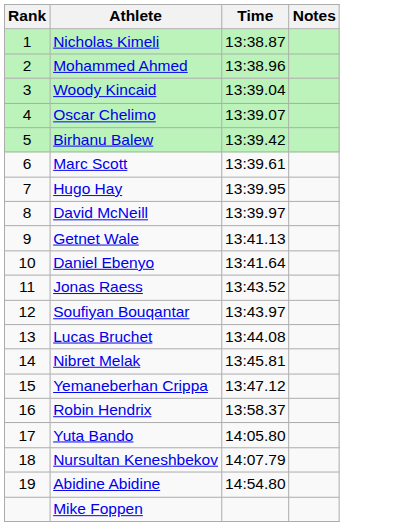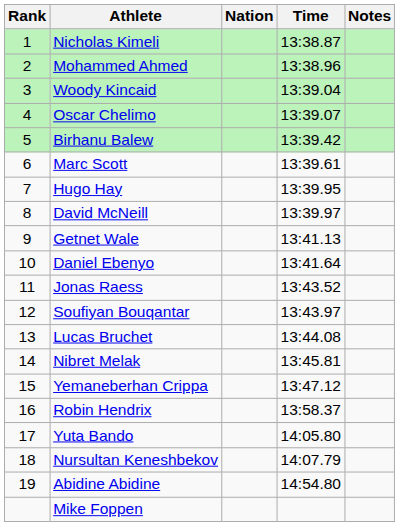 <table class="wikitable sortable" style="text-align:center;">
 <tr>
 <th>Rank</th>
 <th>Athlete</th>
+<th>Nation</th>
 <th>Time</th>
 <th>Notes</th>
 </tr>
 <tr bgcolor=bbf3bb>
 <td>1</td>
 <td align="left"><a href='#'>Nicholas Kimeli</a></td>
+<td align="left"></td>
 <td>13:38.87</td>
 <td></td>
 </tr>
 <tr bgcolor=bbf3bb>
 <td>2</td>
 <td align="left"><a href='#'>Mohammed Ahmed</a></td>
+<td align="left"></td>
 <td>13:38.96</td>
 <td></td>
 </tr>
 <tr bgcolor=bbf3bb>
 <td>3</td>
 <td align="left"><a href='#'>Woody Kincaid</a></td>
+<td align="left"></td>
 <td>13:39.04</td>
 <td></td>
 </tr>
 <tr bgcolor=bbf3bb>
 <td>4</td>
 <td align="left"><a href='#'>Oscar Chelimo</a></td>
+<td align="left"></td>
 <td>13:39.07</td>
 <td></td>
 </tr>
 <tr bgcolor=bbf3bb>
 <td>5</td>
 <td align="left"><a href='#'>Birhanu Balew</a></td>
+<td align="left"></td>
 <td>13:39.42</td>
 <td></td>
 </tr>
 <tr>
 <td>6</td>
 <td align="left"><a href='#'>Marc Scott</a></td>
+<td align="left"></td>
 <td>13:39.61</td>
 <td></td>
 </tr>
 <tr>
 <td>7</td>
 <td align="left"><a href='#'>Hugo Hay</a></td>
+<td align="left"></td>
 <td>13:39.95</td>
 <td></td>
 </tr>
 <tr>
 <td>8</td>
 <td align="left"><a href='#'>David McNeill</a></td>
+<td align="left"></td>
 <td>13:39.97</td>
 <td></td>
 </tr>
 <tr>
 <td>9</td>
 <td align="left"><a href='#'>Getnet Wale</a></td>
+<td align="left"></td>
 <td>13:41.13</td>
 <td></td>
 </tr>
 <tr>
 <td>10</td>
 <td align="left"><a href='#'>Daniel Ebenyo</a></td>
+<td align="left"></td>
 <td>13:41.64</td>
 <td></td>
 </tr>
 <tr>
 <td>11</td>
 <td align="left"><a href='#'>Jonas Raess</a></td>
+<td align="left"></td>
 <td>13:43.52</td>
 <td></td>
 </tr>
 <tr>
 <td>12</td>
 <td align="left"><a href='#'>Soufiyan Bouqantar</a></td>
+<td align="left"></td>
 <td>13:43.97</td>
 <td></td>
 </tr>
 <tr>
 <td>13</td>
 <td align="left"><a href='#'>Lucas Bruchet</a></td>
+<td align="left"></td>
 <td>13:44.08</td>
 <td></td>
 </tr>
 <tr>
 <td>14</td>
 <td align="left"><a href='#'>Nibret Melak</a></td>
+<td align="left"></td>
 <td>13:45.81</td>
 <td></td>
 </tr>
 <tr>
 <td>15</td>
 <td align="left"><a href='#'>Yemaneberhan Crippa</a></td>
+<td align="left"></td>
 <td>13:47.12</td>
 <td></td>
 </tr>
 <tr>
 <td>16</td>
 <td align="left"><a href='#'>Robin Hendrix</a></td>
+<td align="left"></td>
 <td>13:58.37</td>
 <td></td>
 </tr>
 <tr>
 <td>17</td>
 <td align="left"><a href='#'>Yuta Bando</a></td>
+<td align="left"></td>
 <td>14:05.80</td>
 <td></td>
 </tr>
 <tr>
 <td>18</td>
 <td align="left"><a href='#'>Nursultan Keneshbekov</a></td>
+<td align="left"></td>
 <td>14:07.79</td>
 <td></td>
 </tr>
 <tr>
 <td>19</td>
 <td align="left"><a href='#'>Abidine Abidine</a></td>
+<td align="left"></td>
 <td>14:54.80</td>
 <td></td>
 </tr>
 <tr>
 <td></td>
 <td align="left"><a href='#'>Mike Foppen</a></td>
+<td align="left"></td>
 <td></td>
 <td></td>
 </tr>
 </table>
